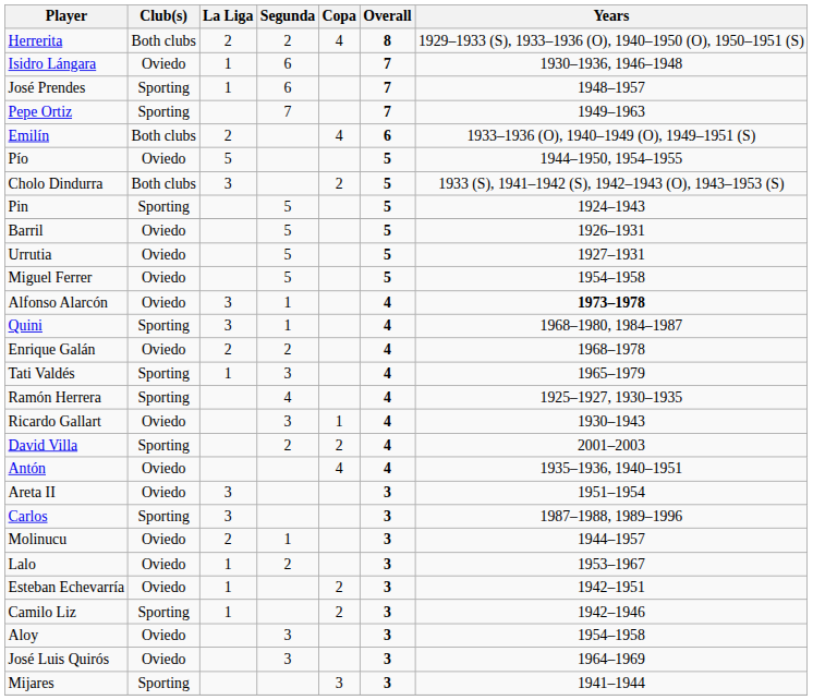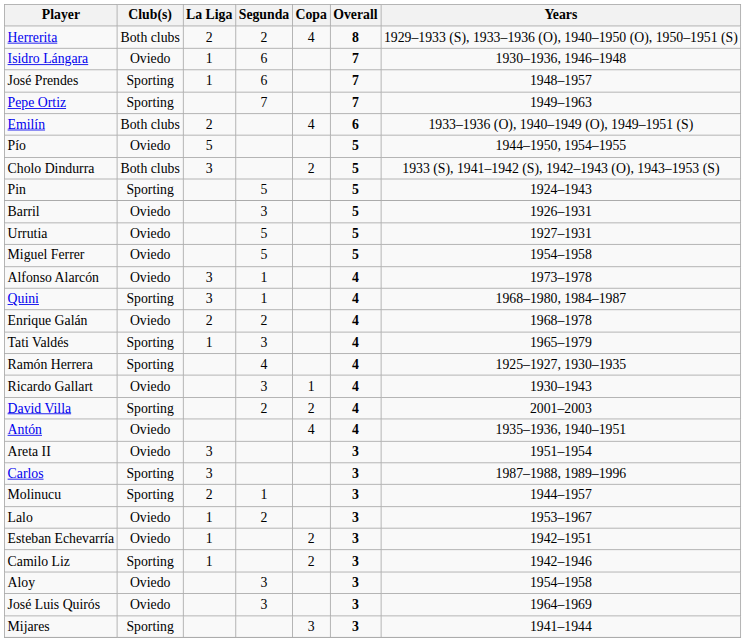 <table class="wikitable sortable" style="text-align:center;">
 <tr>
 <th>Player</th>
 <th>Club(s)</th>
 <th>La Liga</th>
 <th>Segunda</th>
 <th>Copa</th>
 <th>Overall</th>
 <th>Years</th>
 </tr>
 <tr>
 <td align=left><a href='#'>Herrerita</a></td>
 <td>Both clubs</td>
 <td>2</td>
 <td>2</td>
 <td>4</td>
 <td><strong>8</strong></td>
 <td>1929–1933 (S), 1933–1936 (O), 1940–1950 (O), 1950–1951 (S)</td>
 </tr>
 <tr>
 <td align=left><a href='#'>Isidro Lángara</a></td>
 <td>Oviedo</td>
 <td>1</td>
 <td>6</td>
 <td></td>
 <td><strong>7</strong></td>
 <td>1930–1936, 1946–1948</td>
 </tr>
 <tr>
 <td align=left>José Prendes</td>
 <td>Sporting</td>
 <td>1</td>
 <td>6</td>
 <td></td>
 <td><strong>7</strong></td>
 <td>1948–1957</td>
 </tr>
 <tr>
 <td align=left><a href='#'>Pepe Ortiz</a></td>
 <td>Sporting</td>
 <td></td>
 <td>7</td>
 <td></td>
 <td><strong>7</strong></td>
 <td>1949–1963</td>
 </tr>
 <tr>
 <td align=left><a href='#'>Emilín</a></td>
 <td>Both clubs</td>
 <td>2</td>
 <td></td>
 <td>4</td>
 <td><strong>6</strong></td>
 <td>1933–1936 (O), 1940–1949 (O), 1949–1951 (S)</td>
 </tr>
 <tr>
 <td align=left>Pío</td>
 <td>Oviedo</td>
 <td>5</td>
 <td></td>
 <td></td>
 <td><strong>5</strong></td>
 <td>1944–1950, 1954–1955</td>
 </tr>
 <tr>
 <td align=left>Cholo Dindurra</td>
 <td>Both clubs</td>
 <td>3</td>
 <td></td>
 <td>2</td>
 <td><strong>5</strong></td>
 <td>1933 (S), 1941–1942 (S), 1942–1943 (O), 1943–1953 (S)</td>
 </tr>
 <tr>
 <td align=left>Pin</td>
 <td>Sporting</td>
 <td></td>
 <td>5</td>
 <td></td>
 <td><strong>5</strong></td>
 <td>1924–1943</td>
 </tr>
 <tr>
 </tr>
 <tr>
 <td align=left>Barril</td>
 <td>Oviedo</td>
 <td></td>
-<td>5</td>
+<td>3</td>
 <td></td>
 <td><strong>5</strong></td>
 <td>1926–1931</td>
 </tr>
 <tr>
 <td align=left>Urrutia</td>
 <td>Oviedo</td>
 <td></td>
 <td>5</td>
 <td></td>
 <td><strong>5</strong></td>
 <td>1927–1931</td>
 </tr>
 <tr>
 <td align=left>Miguel Ferrer</td>
 <td>Oviedo</td>
 <td></td>
 <td>5</td>
 <td></td>
 <td><strong>5</strong></td>
 <td>1954–1958</td>
 </tr>
 <tr>
 <td align=left>Alfonso Alarcón</td>
 <td>Oviedo</td>
 <td>3</td>
 <td>1</td>
 <td></td>
 <td><strong>4</strong></td>
-<td><strong>1973–1978</strong></td>
+<td>1973–1978</td>
 </tr>
 <tr>
 <td align=left><a href='#'>Quini</a></td>
 <td>Sporting</td>
 <td>3</td>
 <td>1</td>
 <td></td>
 <td><strong>4</strong></td>
 <td>1968–1980, 1984–1987</td>
 </tr>
 <tr>
 <td align=left>Enrique Galán</td>
 <td>Oviedo</td>
 <td>2</td>
 <td>2</td>
 <td></td>
 <td><strong>4</strong></td>
 <td>1968–1978</td>
 </tr>
 <tr>
 <td align=left>Tati Valdés</td>
 <td>Sporting</td>
 <td>1</td>
 <td>3</td>
 <td></td>
 <td><strong>4</strong></td>
 <td>1965–1979</td>
 </tr>
 <tr>
 <td align=left>Ramón Herrera</td>
 <td>Sporting</td>
 <td></td>
 <td>4</td>
 <td></td>
 <td><strong>4</strong></td>
 <td>1925–1927, 1930–1935</td>
 </tr>
 <tr>
 <td align=left>Ricardo Gallart</td>
 <td>Oviedo</td>
 <td></td>
 <td>3</td>
 <td>1</td>
 <td><strong>4</strong></td>
 <td>1930–1943</td>
 </tr>
 <tr>
 <td align=left><a href='#'>David Villa</a></td>
 <td>Sporting</td>
 <td></td>
 <td>2</td>
 <td>2</td>
 <td><strong>4</strong></td>
 <td>2001–2003</td>
 </tr>
 <tr>
 <td align=left><a href='#'>Antón</a></td>
 <td>Oviedo</td>
 <td></td>
 <td></td>
 <td>4</td>
 <td><strong>4</strong></td>
 <td>1935–1936, 1940–1951</td>
 </tr>
 <tr>
 <td align=left>Areta II</td>
 <td>Oviedo</td>
 <td>3</td>
 <td></td>
 <td></td>
 <td><strong>3</strong></td>
 <td>1951–1954</td>
 </tr>
 <tr>
 <td align=left><a href='#'>Carlos</a></td>
 <td>Sporting</td>
 <td>3</td>
 <td></td>
 <td></td>
 <td><strong>3</strong></td>
 <td>1987–1988, 1989–1996</td>
 </tr>
 <tr>
 <td align=left>Molinucu</td>
-<td>Oviedo</td>
+<td>Sporting</td>
 <td>2</td>
 <td>1</td>
 <td></td>
 <td><strong>3</strong></td>
 <td>1944–1957</td>
 </tr>
 <tr>
 <td align=left>Lalo</td>
 <td>Oviedo</td>
 <td>1</td>
 <td>2</td>
 <td></td>
 <td><strong>3</strong></td>
 <td>1953–1967</td>
 </tr>
 <tr>
 <td align=left>Esteban Echevarría</td>
 <td>Oviedo</td>
 <td>1</td>
 <td></td>
 <td>2</td>
 <td><strong>3</strong></td>
 <td>1942–1951</td>
 </tr>
 <tr>
 <td align=left>Camilo Liz</td>
 <td>Sporting</td>
 <td>1</td>
 <td></td>
 <td>2</td>
 <td><strong>3</strong></td>
 <td>1942–1946</td>
 </tr>
 <tr>
 <td align=left>Aloy</td>
 <td>Oviedo</td>
 <td></td>
 <td>3</td>
 <td></td>
 <td><strong>3</strong></td>
 <td>1954–1958</td>
 </tr>
 <tr>
 <td align=left>José Luis Quirós</td>
 <td>Oviedo</td>
 <td></td>
 <td>3</td>
 <td></td>
 <td><strong>3</strong></td>
 <td>1964–1969</td>
 </tr>
 <tr>
 <td align=left>Mijares</td>
 <td>Sporting</td>
 <td></td>
 <td></td>
 <td>3</td>
 <td><strong>3</strong></td>
 <td>1941–1944</td>
 </tr>
 <tr>
 </tr>
 </table>
